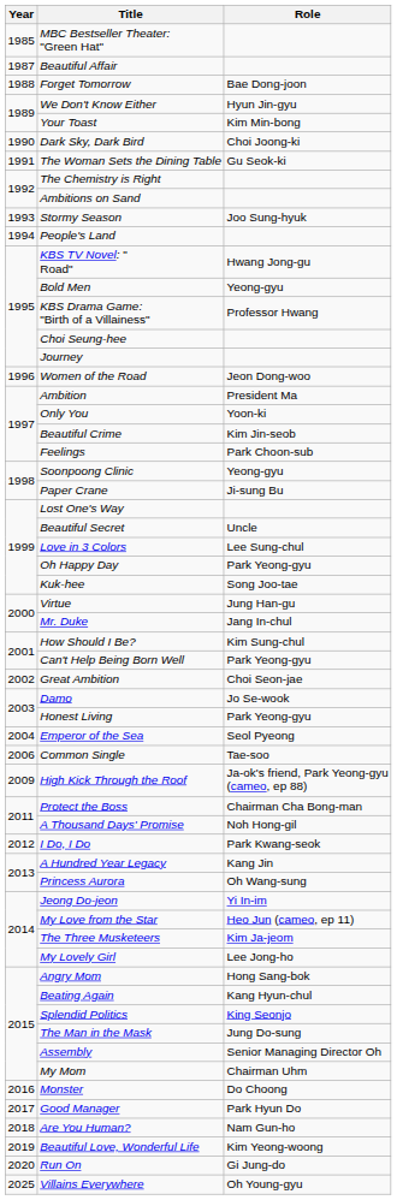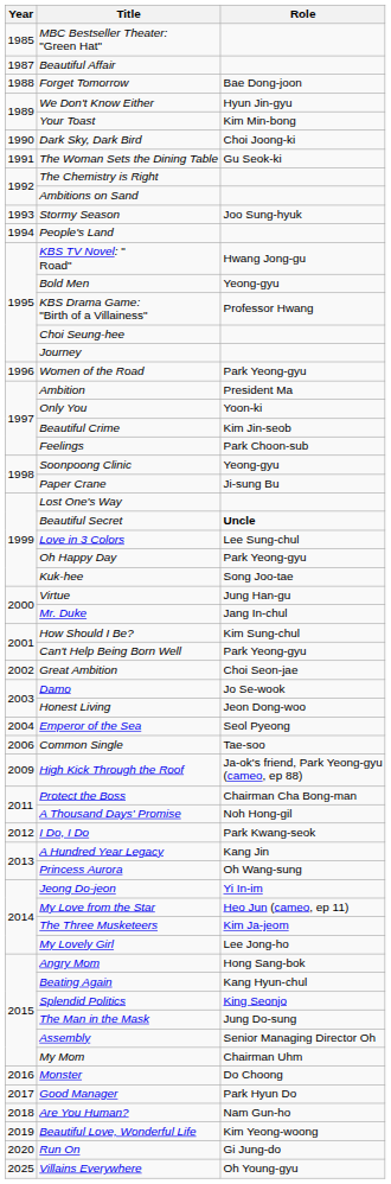 <table class=wikitable>
 <tr>
 <th>Year</th>
 <th>Title</th>
 <th>Role</th>
 </tr>
 <tr>
 <td>1985</td>
 <td><em>MBC Bestseller Theater:</em> <br> "Green Hat"</td>
 <td></td>
 </tr>
 <tr>
 <td>1987</td>
 <td><em>Beautiful Affair</em></td>
 <td></td>
 </tr>
 <tr>
 <td>1988</td>
 <td><em>Forget Tomorrow</em></td>
 <td>Bae Dong-joon</td>
 </tr>
 <tr>
 <td rowspan=2>1989</td>
 <td><em>We Don't Know Either</em></td>
 <td>Hyun Jin-gyu</td>
 </tr>
 <tr>
 <td><em>Your Toast</em></td>
 <td>Kim Min-bong</td>
 </tr>
 <tr>
 <td>1990</td>
 <td><em>Dark Sky, Dark Bird</em></td>
 <td>Choi Joong-ki</td>
 </tr>
 <tr>
 <td>1991</td>
 <td><em>The Woman Sets the Dining Table</em></td>
 <td>Gu Seok-ki</td>
 </tr>
 <tr>
 <td rowspan=2>1992</td>
 <td><em>The Chemistry is Right</em></td>
 <td></td>
 </tr>
 <tr>
 <td><em>Ambitions on Sand</em></td>
 <td></td>
 </tr>
 <tr>
 <td>1993</td>
 <td><em>Stormy Season</em></td>
 <td>Joo Sung-hyuk</td>
 </tr>
 <tr>
 <td>1994</td>
 <td><em>People's Land</em></td>
 <td></td>
 </tr>
 <tr>
 <td rowspan=5>1995</td>
 <td><em><a href='#'>KBS TV Novel</a>:</em> "<br>Road"</td>
 <td>Hwang Jong-gu</td>
 </tr>
 <tr>
 <td><em>Bold Men</em></td>
 <td>Yeong-gyu</td>
 </tr>
 <tr>
 <td><em>KBS Drama Game:</em> <br> "Birth of a Villainess"</td>
 <td>Professor Hwang</td>
 </tr>
 <tr>
 <td><em>Choi Seung-hee</em></td>
 <td></td>
 </tr>
 <tr>
 <td><em>Journey</em></td>
 <td></td>
 </tr>
 <tr>
 <td>1996</td>
 <td><em>Women of the Road</em></td>
-<td>Jeon Dong-woo</td>
+<td>Park Yeong-gyu</td>
 </tr>
 <tr>
 <td rowspan=4>1997</td>
 <td><em>Ambition</em></td>
 <td>President Ma</td>
 </tr>
 <tr>
 <td><em>Only You</em></td>
 <td>Yoon-ki</td>
 </tr>
 <tr>
 <td><em>Beautiful Crime</em></td>
 <td>Kim Jin-seob</td>
 </tr>
 <tr>
 <td><em>Feelings</em></td>
 <td>Park Choon-sub</td>
 </tr>
 <tr>
 <td rowspan=2>1998</td>
 <td><em>Soonpoong Clinic</em></td>
 <td>Yeong-gyu</td>
 </tr>
 <tr>
 <td><em>Paper Crane</em></td>
 <td>Ji-sung Bu</td>
 </tr>
 <tr>
 <td rowspan=5>1999</td>
 <td><em>Lost One's Way</em> </td>
 <td></td>
 </tr>
 <tr>
 <td><em>Beautiful Secret</em></td>
-<td>Uncle</td>
+<td><strong>Uncle</strong></td>
 </tr>
 <tr>
 <td><em><a href='#'>Love in 3 Colors</a></em></td>
 <td>Lee Sung-chul</td>
 </tr>
 <tr>
 <td><em>Oh Happy Day</em></td>
 <td>Park Yeong-gyu</td>
 </tr>
 <tr>
 <td><em>Kuk-hee</em></td>
 <td>Song Joo-tae</td>
 </tr>
 <tr>
 <td rowspan=2>2000</td>
 <td><em>Virtue</em> </td>
 <td>Jung Han-gu</td>
 </tr>
 <tr>
 <td><em><a href='#'>Mr. Duke</a></em></td>
 <td>Jang In-chul</td>
 </tr>
 <tr>
 <td rowspan=2>2001</td>
 <td><em>How Should I Be?</em></td>
 <td>Kim Sung-chul</td>
 </tr>
 <tr>
 <td><em>Can't Help Being Born Well</em></td>
 <td>Park Yeong-gyu</td>
 </tr>
 <tr>
 <td>2002</td>
 <td><em>Great Ambition</em> </td>
 <td>Choi Seon-jae</td>
 </tr>
 <tr>
 <td rowspan=2>2003</td>
 <td><em><a href='#'>Damo</a></em></td>
 <td>Jo Se-wook</td>
 </tr>
 <tr>
 <td><em>Honest Living</em> </td>
-<td>Park Yeong-gyu</td>
+<td>Jeon Dong-woo</td>
 </tr>
 <tr>
 <td>2004</td>
 <td><em><a href='#'>Emperor of the Sea</a></em></td>
 <td>Seol Pyeong</td>
 </tr>
 <tr>
 <td>2006</td>
 <td><em>Common Single</em></td>
 <td>Tae-soo</td>
 </tr>
 <tr>
 <td>2009</td>
 <td><em><a href='#'>High Kick Through the Roof</a></em></td>
 <td>Ja-ok's friend, Park Yeong-gyu <br> (<a href='#'>cameo</a>, ep 88)</td>
 </tr>
 <tr>
 <td rowspan=2>2011</td>
 <td><em><a href='#'>Protect the Boss</a></em></td>
 <td>Chairman Cha Bong-man</td>
 </tr>
 <tr>
 <td><em><a href='#'>A Thousand Days' Promise</a></em></td>
 <td>Noh Hong-gil</td>
 </tr>
 <tr>
 <td>2012</td>
 <td><em><a href='#'>I Do, I Do</a></em></td>
 <td>Park Kwang-seok</td>
 </tr>
 <tr>
 <td rowspan=2>2013</td>
 <td><em><a href='#'>A Hundred Year Legacy</a></em></td>
 <td>Kang Jin</td>
 </tr>
 <tr>
 <td><em><a href='#'>Princess Aurora</a></em></td>
 <td>Oh Wang-sung</td>
 </tr>
 <tr>
 <td rowspan=4>2014</td>
 <td><em><a href='#'>Jeong Do-jeon</a></em></td>
 <td><a href='#'>Yi In-im</a></td>
 </tr>
 <tr>
 <td><em><a href='#'>My Love from the Star</a></em></td>
 <td><a href='#'>Heo Jun</a> (<a href='#'>cameo</a>, ep 11)</td>
 </tr>
 <tr>
 <td><em><a href='#'>The Three Musketeers</a></em></td>
 <td><a href='#'>Kim Ja-jeom</a></td>
 </tr>
 <tr>
 <td><em><a href='#'>My Lovely Girl</a></em></td>
 <td>Lee Jong-ho</td>
 </tr>
 <tr>
 <td rowspan=6>2015</td>
 <td><em><a href='#'>Angry Mom</a></em></td>
 <td>Hong Sang-bok</td>
 </tr>
 <tr>
 <td><em><a href='#'>Beating Again</a></em></td>
 <td>Kang Hyun-chul</td>
 </tr>
 <tr>
 <td><em><a href='#'>Splendid Politics</a></em></td>
 <td><a href='#'>King Seonjo</a></td>
 </tr>
 <tr>
 <td><em><a href='#'>The Man in the Mask</a></em></td>
 <td>Jung Do-sung</td>
 </tr>
 <tr>
 <td><em><a href='#'>Assembly</a></em></td>
 <td>Senior Managing Director Oh</td>
 </tr>
 <tr>
 <td><em>My Mom</em></td>
 <td>Chairman Uhm</td>
 </tr>
 <tr>
 <td>2016</td>
 <td><em><a href='#'>Monster</a></em></td>
 <td>Do Choong</td>
 </tr>
 <tr>
 <td>2017</td>
 <td><em><a href='#'>Good Manager</a></em></td>
 <td>Park Hyun Do</td>
 </tr>
 <tr>
 <td>2018</td>
 <td><em><a href='#'>Are You Human?</a></em></td>
 <td>Nam Gun-ho</td>
 </tr>
 <tr>
 <td>2019</td>
 <td><em><a href='#'>Beautiful Love, Wonderful Life</a></em></td>
 <td>Kim Yeong-woong</td>
 </tr>
 <tr>
 <td>2020</td>
 <td><em><a href='#'>Run On</a></em></td>
 <td>Gi Jung-do</td>
 </tr>
 <tr>
 <td>2025</td>
 <td><em><a href='#'>Villains Everywhere</a></em></td>
 <td>Oh Young-gyu</td>
 </tr>
 </table>
